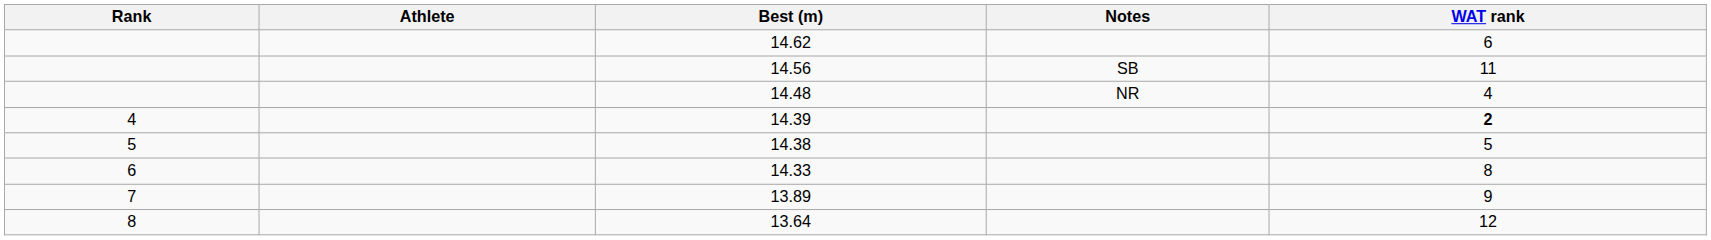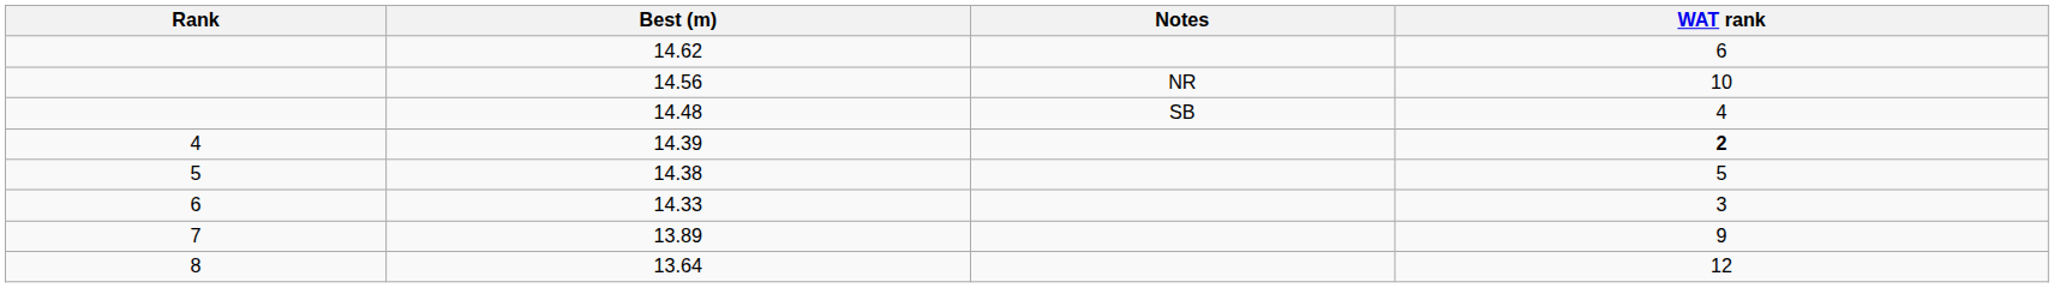 <table class="wikitable"  width=85%>
 <tr>
 <th>Rank</th>
-<th>Athlete</th>
 <th>Best (m)</th>
 <th>Notes</th>
 <th><a href='#'>WAT</a> rank</th>
 </tr>
 <tr align="center">
 <td></td>
-<td align="left"></td>
 <td>14.62</td>
 <td></td>
 <td>6</td>
 </tr>
 <tr align="center">
 <td></td>
-<td align="left"></td>
 <td>14.56</td>
-<td>SB</td>
-<td>11</td>
+<td>NR</td>
+<td>10</td>
 </tr>
 <tr align="center">
 <td></td>
-<td align="left"></td>
 <td>14.48</td>
-<td>NR</td>
+<td>SB</td>
 <td>4</td>
 </tr>
 <tr align="center">
 <td>4</td>
-<td align="left"></td>
 <td>14.39</td>
 <td></td>
 <td><strong>2</strong></td>
 </tr>
 <tr align="center">
 <td>5</td>
-<td align="left"></td>
 <td>14.38</td>
 <td></td>
 <td>5</td>
 </tr>
 <tr align="center">
 <td>6</td>
-<td align="left"></td>
 <td>14.33</td>
 <td></td>
-<td>8</td>
+<td>3</td>
 </tr>
 <tr align="center">
 <td>7</td>
-<td align="left"></td>
 <td>13.89</td>
 <td></td>
 <td>9</td>
 </tr>
 <tr align="center">
 <td>8</td>
-<td align="left"></td>
 <td>13.64</td>
 <td></td>
 <td>12</td>
 </tr>
 </table>
